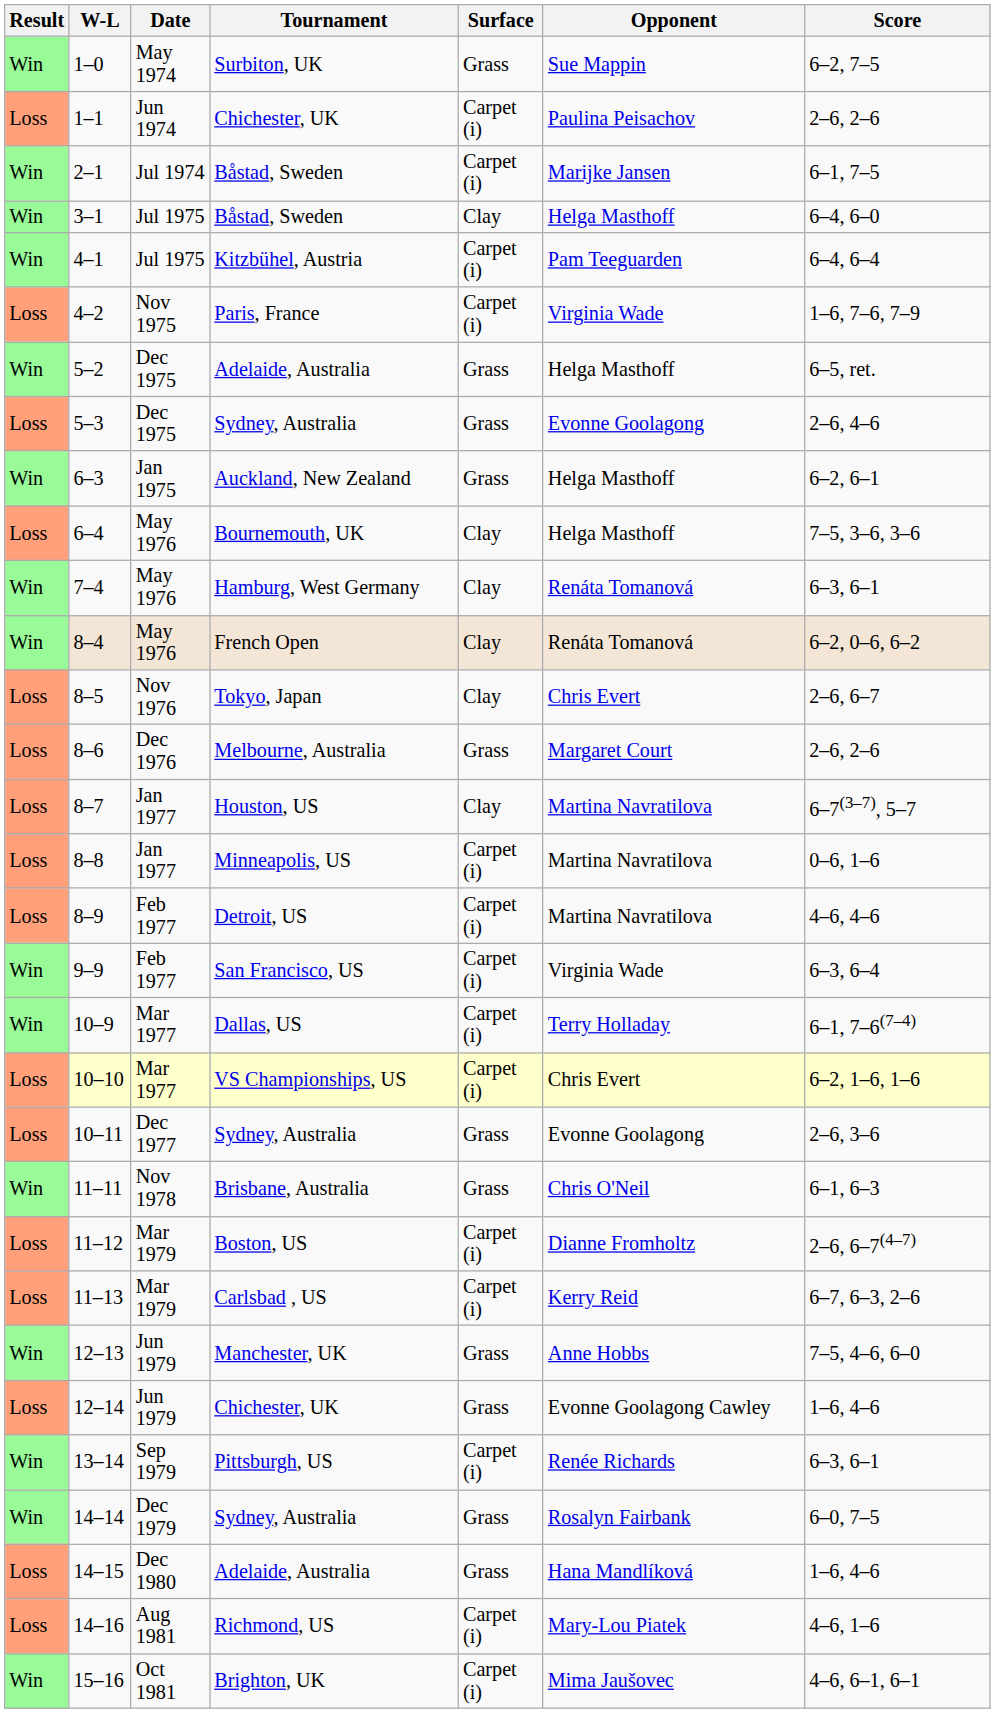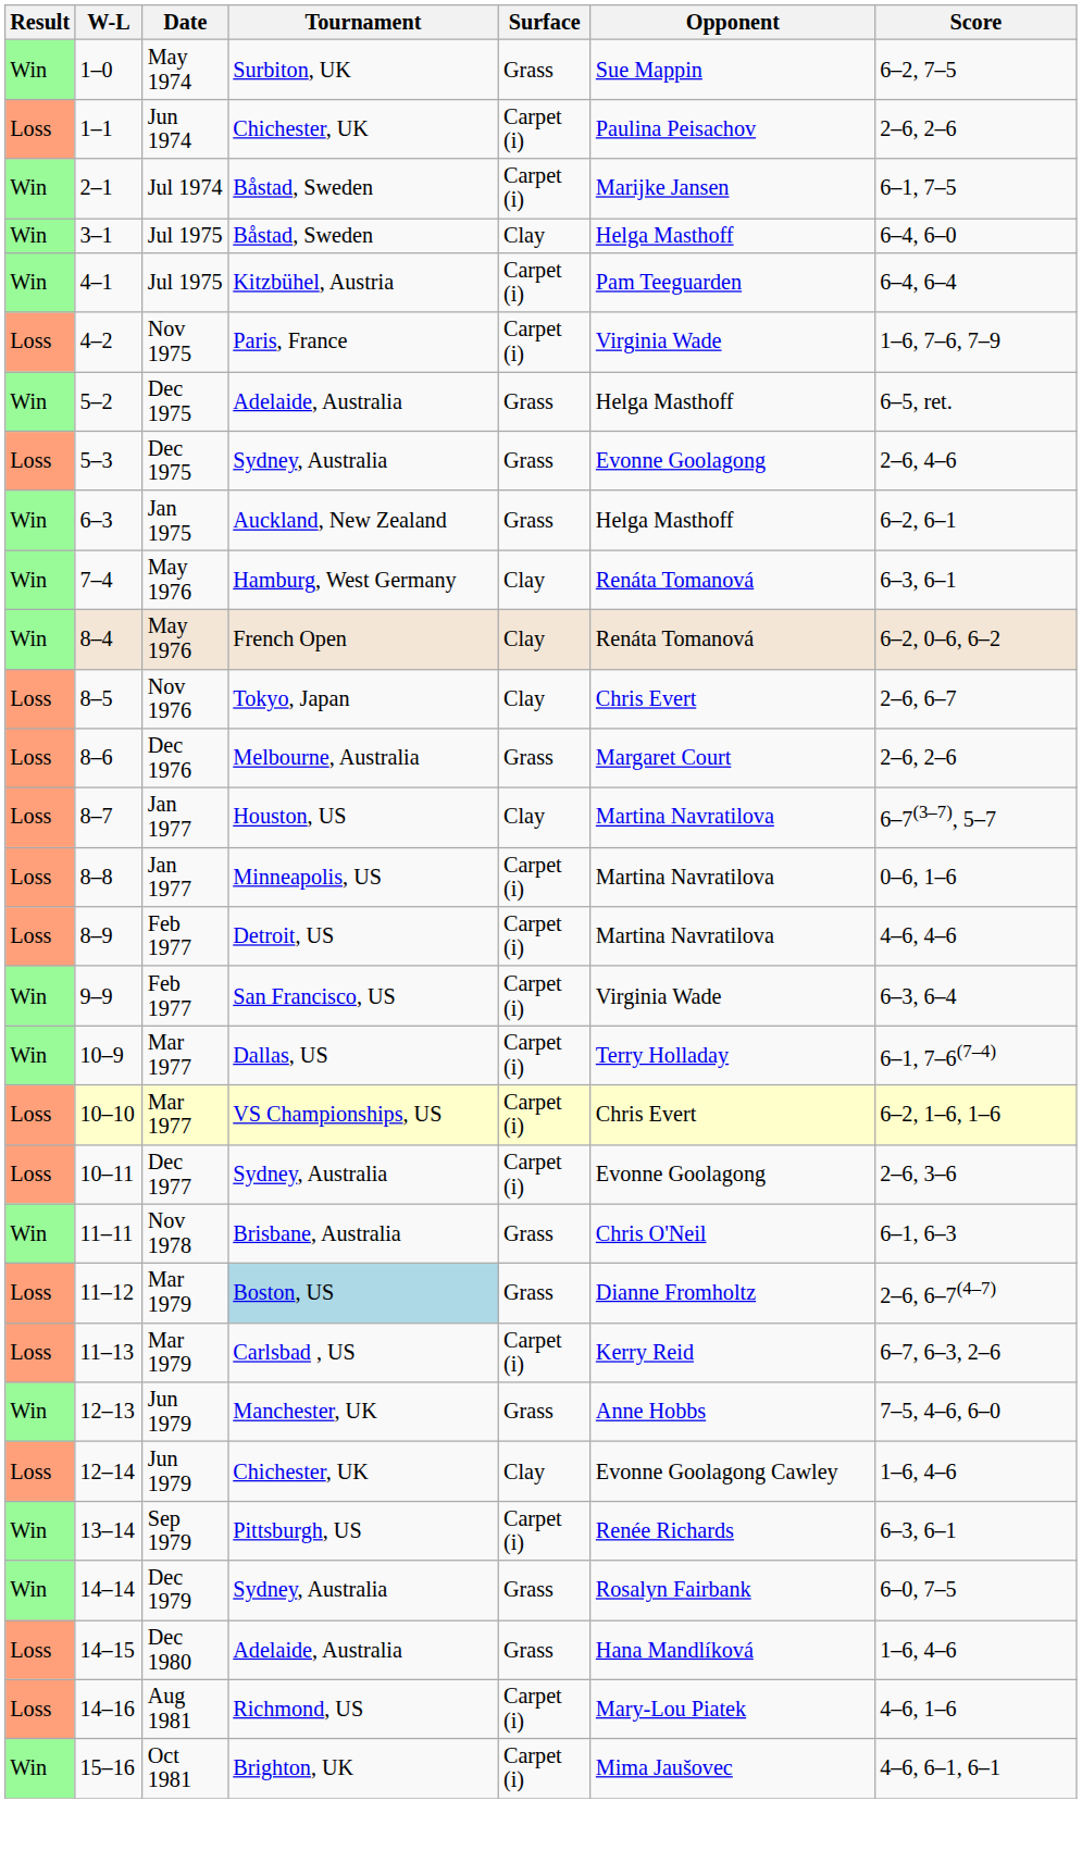 <table class="sortable wikitable">
 <tr>
 <th>Result</th>
 <th style="width:42px" class="unsortable">W-L</th>
 <th style="width:55px">Date</th>
 <th style="width:190px">Tournament</th>
 <th style="width:60px">Surface</th>
 <th style="width:200px">Opponent</th>
 <th style="width:140px" class="unsortable">Score</th>
 </tr>
 <tr>
 <td style="background:#98fb98;">Win</td>
 <td>1–0</td>
 <td>May 1974</td>
 <td><a href='#'>Surbiton</a>, UK</td>
 <td>Grass</td>
 <td> <a href='#'>Sue Mappin</a></td>
 <td>6–2, 7–5</td>
 </tr>
 <tr>
 <td style="background:#ffa07a;">Loss</td>
 <td>1–1</td>
 <td>Jun 1974</td>
 <td><a href='#'>Chichester</a>, UK</td>
 <td>Carpet (i)</td>
 <td> <a href='#'>Paulina Peisachov</a></td>
 <td>2–6, 2–6</td>
 </tr>
 <tr>
 <td style="background:#98fb98;">Win</td>
 <td>2–1</td>
 <td>Jul 1974</td>
 <td><a href='#'>Båstad</a>, Sweden</td>
 <td>Carpet (i)</td>
 <td> <a href='#'>Marijke Jansen</a></td>
 <td>6–1, 7–5</td>
 </tr>
 <tr>
 <td style="background:#98fb98;">Win</td>
 <td>3–1</td>
 <td>Jul 1975</td>
 <td><a href='#'>Båstad</a>, Sweden</td>
 <td>Clay</td>
 <td> <a href='#'>Helga Masthoff</a></td>
 <td>6–4, 6–0</td>
 </tr>
 <tr>
 <td style="background:#98fb98;">Win</td>
 <td>4–1</td>
 <td>Jul 1975</td>
 <td><a href='#'>Kitzbühel</a>, Austria</td>
 <td>Carpet (i)</td>
 <td> <a href='#'>Pam Teeguarden</a></td>
 <td>6–4, 6–4</td>
 </tr>
 <tr>
 <td style="background:#ffa07a;">Loss</td>
 <td>4–2</td>
 <td>Nov 1975</td>
 <td><a href='#'>Paris</a>, France</td>
 <td>Carpet (i)</td>
 <td> <a href='#'>Virginia Wade</a></td>
 <td>1–6, 7–6, 7–9</td>
 </tr>
 <tr>
 <td style="background:#98fb98;">Win</td>
 <td>5–2</td>
 <td>Dec 1975</td>
 <td><a href='#'>Adelaide</a>, Australia</td>
 <td>Grass</td>
 <td> Helga Masthoff</td>
 <td>6–5, ret.</td>
 </tr>
 <tr>
 <td style="background:#ffa07a;">Loss</td>
 <td>5–3</td>
 <td>Dec 1975</td>
 <td><a href='#'>Sydney</a>, Australia</td>
 <td>Grass</td>
 <td> <a href='#'>Evonne Goolagong</a></td>
 <td>2–6, 4–6</td>
 </tr>
 <tr>
 <td style="background:#98fb98;">Win</td>
 <td>6–3</td>
 <td>Jan 1975</td>
 <td><a href='#'>Auckland</a>, New Zealand</td>
 <td>Grass</td>
 <td> Helga Masthoff</td>
 <td>6–2, 6–1</td>
-</tr>
-<tr>
-<td style="background:#ffa07a;">Loss</td>
-<td>6–4</td>
-<td>May 1976</td>
-<td><a href='#'>Bournemouth</a>, UK</td>
-<td>Clay</td>
-<td> Helga Masthoff</td>
-<td>7–5, 3–6, 3–6</td>
 </tr>
 <tr>
 <td style="background:#98fb98;">Win</td>
 <td>7–4</td>
 <td>May 1976</td>
 <td><a href='#'>Hamburg</a>, West Germany</td>
 <td>Clay</td>
 <td> <a href='#'>Renáta Tomanová</a></td>
 <td>6–3, 6–1</td>
 </tr>
 <tr style="background:#f3e6d7;">
 <td style="background:#98fb98;">Win</td>
 <td>8–4</td>
 <td>May 1976</td>
 <td>French Open</td>
 <td>Clay</td>
 <td> Renáta Tomanová</td>
 <td>6–2, 0–6, 6–2</td>
 </tr>
 <tr>
 <td style="background:#ffa07a;">Loss</td>
 <td>8–5</td>
 <td>Nov 1976</td>
 <td><a href='#'>Tokyo</a>, Japan</td>
 <td>Clay</td>
 <td> <a href='#'>Chris Evert</a></td>
 <td>2–6, 6–7</td>
 </tr>
 <tr>
 <td style="background:#ffa07a;">Loss</td>
 <td>8–6</td>
 <td>Dec 1976</td>
 <td><a href='#'>Melbourne</a>, Australia</td>
 <td>Grass</td>
 <td> <a href='#'>Margaret Court</a></td>
 <td>2–6, 2–6</td>
 </tr>
 <tr>
 <td style="background:#ffa07a;">Loss</td>
 <td>8–7</td>
 <td>Jan 1977</td>
 <td><a href='#'>Houston</a>, US</td>
 <td>Clay</td>
 <td> <a href='#'>Martina Navratilova</a></td>
 <td>6–7<sup>(3–7)</sup>, 5–7</td>
 </tr>
 <tr>
 <td style="background:#ffa07a;">Loss</td>
 <td>8–8</td>
 <td>Jan 1977</td>
 <td><a href='#'>Minneapolis</a>, US</td>
 <td>Carpet (i)</td>
 <td> Martina Navratilova</td>
 <td>0–6, 1–6</td>
 </tr>
 <tr>
 <td style="background:#ffa07a;">Loss</td>
 <td>8–9</td>
 <td>Feb 1977</td>
 <td><a href='#'>Detroit</a>, US</td>
 <td>Carpet (i)</td>
 <td> Martina Navratilova</td>
 <td>4–6, 4–6</td>
 </tr>
 <tr>
 <td style="background:#98fb98;">Win</td>
 <td>9–9</td>
 <td>Feb 1977</td>
 <td><a href='#'>San Francisco</a>, US</td>
 <td>Carpet (i)</td>
 <td> Virginia Wade</td>
 <td>6–3, 6–4</td>
 </tr>
 <tr>
 <td style="background:#98fb98;">Win</td>
 <td>10–9</td>
 <td>Mar 1977</td>
 <td><a href='#'>Dallas</a>, US</td>
 <td>Carpet (i)</td>
 <td> <a href='#'>Terry Holladay</a></td>
 <td>6–1, 7–6<sup>(7–4)</sup></td>
 </tr>
 <tr style="background:#ffc;">
 <td style="background:#ffa07a;">Loss</td>
 <td>10–10</td>
 <td>Mar 1977</td>
 <td><a href='#'>VS Championships</a>, US</td>
 <td>Carpet (i)</td>
 <td> Chris Evert</td>
 <td>6–2, 1–6, 1–6</td>
 </tr>
 <tr>
 <td style="background:#ffa07a;">Loss</td>
 <td>10–11</td>
 <td>Dec 1977</td>
 <td><a href='#'>Sydney</a>, Australia</td>
-<td>Grass</td>
+<td>Carpet (i)</td>
 <td> Evonne Goolagong</td>
 <td>2–6, 3–6</td>
 </tr>
 <tr>
 <td style="background:#98fb98;">Win</td>
 <td>11–11</td>
 <td>Nov 1978</td>
 <td><a href='#'>Brisbane</a>, Australia</td>
 <td>Grass</td>
 <td> <a href='#'>Chris O'Neil</a></td>
 <td>6–1, 6–3</td>
 </tr>
 <tr>
 <td style="background:#ffa07a;">Loss</td>
 <td>11–12</td>
 <td>Mar 1979</td>
-<td><a href='#'>Boston</a>, US</td>
-<td>Carpet (i)</td>
+<td style="background: lightblue;"><a href='#'>Boston</a>, US</td>
+<td>Grass</td>
 <td> <a href='#'>Dianne Fromholtz</a></td>
 <td>2–6, 6–7<sup>(4–7)</sup></td>
 </tr>
 <tr>
 <td style="background:#ffa07a;">Loss</td>
 <td>11–13</td>
 <td>Mar 1979</td>
 <td><a href='#'>Carlsbad</a> , US</td>
 <td>Carpet (i)</td>
 <td> <a href='#'>Kerry Reid</a></td>
 <td>6–7, 6–3, 2–6</td>
 </tr>
 <tr>
 <td style="background:#98fb98;">Win</td>
 <td>12–13</td>
 <td>Jun 1979</td>
 <td><a href='#'>Manchester</a>, UK</td>
 <td>Grass</td>
 <td> <a href='#'>Anne Hobbs</a></td>
 <td>7–5, 4–6, 6–0</td>
 </tr>
 <tr>
 <td style="background:#ffa07a;">Loss</td>
 <td>12–14</td>
 <td>Jun 1979</td>
 <td><a href='#'>Chichester</a>, UK</td>
-<td>Grass</td>
+<td>Clay</td>
 <td> Evonne Goolagong Cawley</td>
 <td>1–6, 4–6</td>
 </tr>
 <tr>
 <td style="background:#98fb98;">Win</td>
 <td>13–14</td>
 <td>Sep 1979</td>
 <td><a href='#'>Pittsburgh</a>, US</td>
 <td>Carpet (i)</td>
 <td> <a href='#'>Renée Richards</a></td>
 <td>6–3, 6–1</td>
 </tr>
 <tr>
 <td style="background:#98fb98;">Win</td>
 <td>14–14</td>
 <td>Dec 1979</td>
 <td><a href='#'>Sydney</a>, Australia</td>
 <td>Grass</td>
 <td> <a href='#'>Rosalyn Fairbank</a></td>
 <td>6–0, 7–5</td>
 </tr>
 <tr>
 <td style="background:#ffa07a;">Loss</td>
 <td>14–15</td>
 <td>Dec 1980</td>
 <td><a href='#'>Adelaide</a>, Australia</td>
 <td>Grass</td>
 <td> <a href='#'>Hana Mandlíková</a></td>
 <td>1–6, 4–6</td>
 </tr>
 <tr>
 <td style="background:#ffa07a;">Loss</td>
 <td>14–16</td>
 <td>Aug 1981</td>
 <td><a href='#'>Richmond</a>, US</td>
 <td>Carpet (i)</td>
 <td> <a href='#'>Mary-Lou Piatek</a></td>
 <td>4–6, 1–6</td>
 </tr>
 <tr>
 <td style="background:#98fb98;">Win</td>
 <td>15–16</td>
 <td>Oct 1981</td>
 <td><a href='#'>Brighton</a>, UK</td>
 <td>Carpet (i)</td>
 <td> <a href='#'>Mima Jaušovec</a></td>
 <td>4–6, 6–1, 6–1</td>
 </tr>
 </table>
